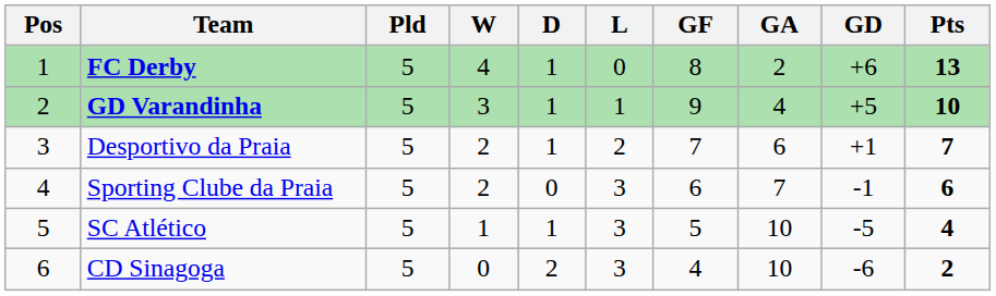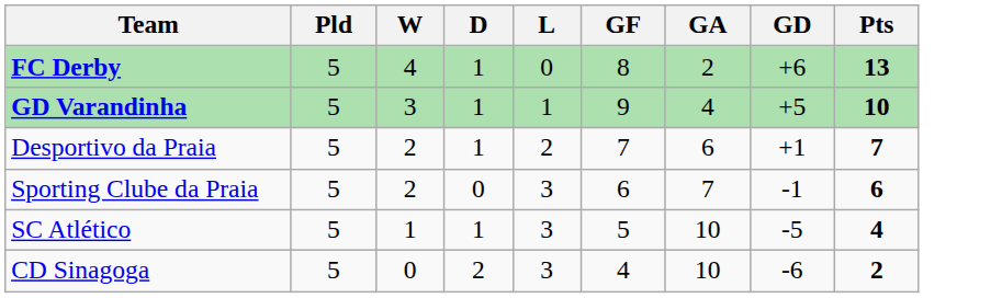 <table class="wikitable" style="text-align: center;">
 <tr>
-<th style="width: 40px;">Pos</th>
 <th style="width: 170px;">Team</th>
 <th style="width: 45px;">Pld</th>
 <th style="width: 35px;">W</th>
 <th style="width: 35px;">D</th>
 <th style="width: 35px;">L</th>
 <th style="width: 45px;">GF</th>
 <th style="width: 45px;">GA</th>
 <th style="width: 45px;">GD</th>
 <th style="width: 45px;">Pts</th>
 </tr>
 <tr style="background:#ACE1AF;">
-<td>1</td>
 <td style="text-align: left;"><strong><a href='#'>FC Derby</a></strong></td>
 <td>5</td>
 <td>4</td>
 <td>1</td>
 <td>0</td>
 <td>8</td>
 <td>2</td>
 <td>+6</td>
 <td><strong>13</strong></td>
 </tr>
 <tr style="background:#ACE1AF;">
-<td>2</td>
 <td style="text-align: left;"><strong><a href='#'>GD Varandinha</a></strong></td>
 <td>5</td>
 <td>3</td>
 <td>1</td>
 <td>1</td>
 <td>9</td>
 <td>4</td>
 <td>+5</td>
 <td><strong>10</strong></td>
 </tr>
 <tr>
-<td>3</td>
 <td style="text-align: left;"><a href='#'>Desportivo da Praia</a></td>
 <td>5</td>
 <td>2</td>
 <td>1</td>
 <td>2</td>
 <td>7</td>
 <td>6</td>
 <td>+1</td>
 <td><strong>7</strong></td>
 </tr>
 <tr>
-<td>4</td>
 <td style="text-align: left;"><a href='#'>Sporting Clube da Praia</a></td>
 <td>5</td>
 <td>2</td>
 <td>0</td>
 <td>3</td>
 <td>6</td>
 <td>7</td>
 <td>-1</td>
 <td><strong>6</strong></td>
 </tr>
 <tr>
-<td>5</td>
 <td style="text-align: left;"><a href='#'>SC Atlético</a></td>
 <td>5</td>
 <td>1</td>
 <td>1</td>
 <td>3</td>
 <td>5</td>
 <td>10</td>
 <td>-5</td>
 <td><strong>4</strong></td>
 </tr>
 <tr>
-<td>6</td>
 <td style="text-align: left;"><a href='#'>CD Sinagoga</a></td>
 <td>5</td>
 <td>0</td>
 <td>2</td>
 <td>3</td>
 <td>4</td>
 <td>10</td>
 <td>-6</td>
 <td><strong>2</strong></td>
 </tr>
 </table>
